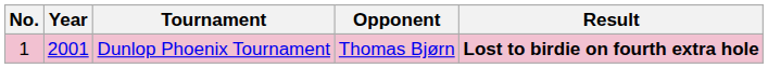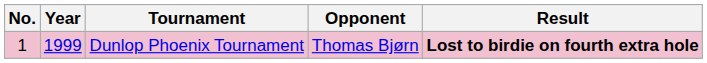 <table class="wikitable" style="font-size:95%;">
 <tr>
 <th>No.</th>
 <th>Year</th>
 <th>Tournament</th>
 <th>Opponent</th>
 <th>Result</th>
 </tr>
 <tr style="background:#F2C1D1;">
 <td align=center>1</td>
-<td><a href='#'>2001</a></td>
+<td><a href='#'>1999</a></td>
 <td><a href='#'>Dunlop Phoenix Tournament</a></td>
 <td> <a href='#'>Thomas Bjørn</a></td>
 <td><strong>Lost to birdie on fourth extra hole</strong></td>
 </tr>
 </table>
